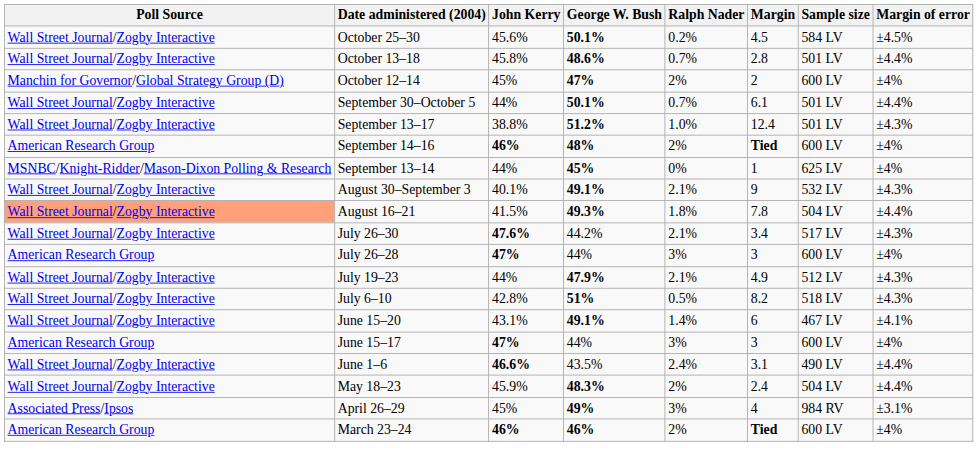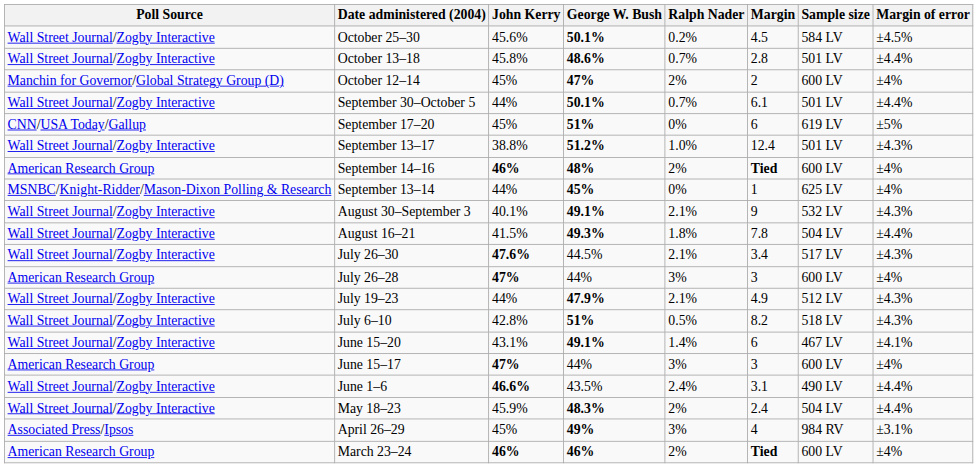 <table class="wikitable">
 <tr>
 <th>Poll Source</th>
 <th>Date administered (2004)</th>
 <th>John Kerry</th>
 <th>George W. Bush</th>
 <th>Ralph Nader</th>
 <th>Margin</th>
 <th>Sample size</th>
 <th>Margin of error</th>
 </tr>
 <tr>
 <td><a href='#'>Wall Street Journal</a>/<a href='#'>Zogby Interactive</a></td>
 <td>October 25–30</td>
 <td>45.6%</td>
 <td><strong>50.1%</strong></td>
 <td>0.2%</td>
 <td>4.5</td>
 <td>584 LV</td>
 <td>±4.5%</td>
 </tr>
 <tr>
 <td><a href='#'>Wall Street Journal</a>/<a href='#'>Zogby Interactive</a></td>
 <td>October 13–18</td>
 <td>45.8%</td>
 <td><strong>48.6%</strong></td>
 <td>0.7%</td>
 <td>2.8</td>
 <td>501 LV</td>
 <td>±4.4%</td>
 </tr>
 <tr>
 <td><a href='#'>Manchin for Governor</a>/<a href='#'>Global Strategy Group (D)</a></td>
 <td>October 12–14</td>
 <td>45%</td>
 <td><strong>47%</strong></td>
 <td>2%</td>
 <td>2</td>
 <td>600 LV</td>
 <td>±4%</td>
 </tr>
 <tr>
 <td><a href='#'>Wall Street Journal</a>/<a href='#'>Zogby Interactive</a></td>
 <td>September 30–October 5</td>
 <td>44%</td>
 <td><strong>50.1%</strong></td>
 <td>0.7%</td>
 <td>6.1</td>
 <td>501 LV</td>
 <td>±4.4%</td>
 </tr>
 <tr>
+<td><a href='#'>CNN</a>/<a href='#'>USA Today</a>/<a href='#'>Gallup</a></td>
+<td>September 17–20</td>
+<td>45%</td>
+<td><strong>51%</strong></td>
+<td>0%</td>
+<td>6</td>
+<td>619 LV</td>
+<td>±5%</td>
+</tr>
+<tr>
 <td><a href='#'>Wall Street Journal</a>/<a href='#'>Zogby Interactive</a></td>
 <td>September 13–17</td>
 <td>38.8%</td>
 <td><strong>51.2%</strong></td>
 <td>1.0%</td>
 <td>12.4</td>
 <td>501 LV</td>
 <td>±4.3%</td>
 </tr>
 <tr>
 <td><a href='#'>American Research Group</a></td>
 <td>September 14–16</td>
 <td><strong>46%</strong></td>
 <td><strong>48%</strong></td>
 <td>2%</td>
 <td><strong>Tied</strong></td>
 <td>600 LV</td>
 <td>±4%</td>
 </tr>
 <tr>
 <td><a href='#'>MSNBC</a>/<a href='#'>Knight-Ridder</a>/<a href='#'>Mason-Dixon Polling & Research</a></td>
 <td>September 13–14</td>
 <td>44%</td>
 <td><strong>45%</strong></td>
 <td>0%</td>
 <td>1</td>
 <td>625 LV</td>
 <td>±4%</td>
 </tr>
 <tr>
 <td><a href='#'>Wall Street Journal</a>/<a href='#'>Zogby Interactive</a></td>
 <td>August 30–September 3</td>
 <td>40.1%</td>
 <td><strong>49.1%</strong></td>
 <td>2.1%</td>
 <td>9</td>
 <td>532 LV</td>
 <td>±4.3%</td>
 </tr>
 <tr>
-<td style="background: lightsalmon;"><a href='#'>Wall Street Journal</a>/<a href='#'>Zogby Interactive</a></td>
+<td><a href='#'>Wall Street Journal</a>/<a href='#'>Zogby Interactive</a></td>
 <td>August 16–21</td>
 <td>41.5%</td>
 <td><strong>49.3%</strong></td>
 <td>1.8%</td>
 <td>7.8</td>
 <td>504 LV</td>
 <td>±4.4%</td>
 </tr>
 <tr>
 <td><a href='#'>Wall Street Journal</a>/<a href='#'>Zogby Interactive</a></td>
 <td>July 26–30</td>
 <td><strong>47.6%</strong></td>
-<td>44.2%</td>
+<td>44.5%</td>
 <td>2.1%</td>
 <td>3.4</td>
 <td>517 LV</td>
 <td>±4.3%</td>
 </tr>
 <tr>
 <td><a href='#'>American Research Group</a></td>
 <td>July 26–28</td>
 <td><strong>47%</strong></td>
 <td>44%</td>
 <td>3%</td>
 <td>3</td>
 <td>600 LV</td>
 <td>±4%</td>
 </tr>
 <tr>
 <td><a href='#'>Wall Street Journal</a>/<a href='#'>Zogby Interactive</a></td>
 <td>July 19–23</td>
 <td>44%</td>
 <td><strong>47.9%</strong></td>
 <td>2.1%</td>
 <td>4.9</td>
 <td>512 LV</td>
 <td>±4.3%</td>
 </tr>
 <tr>
 <td><a href='#'>Wall Street Journal</a>/<a href='#'>Zogby Interactive</a></td>
 <td>July 6–10</td>
 <td>42.8%</td>
 <td><strong>51%</strong></td>
 <td>0.5%</td>
 <td>8.2</td>
 <td>518 LV</td>
 <td>±4.3%</td>
 </tr>
 <tr>
 <td><a href='#'>Wall Street Journal</a>/<a href='#'>Zogby Interactive</a></td>
 <td>June 15–20</td>
 <td>43.1%</td>
 <td><strong>49.1%</strong></td>
 <td>1.4%</td>
 <td>6</td>
 <td>467 LV</td>
 <td>±4.1%</td>
 </tr>
 <tr>
 <td><a href='#'>American Research Group</a></td>
 <td>June 15–17</td>
 <td><strong>47%</strong></td>
 <td>44%</td>
 <td>3%</td>
 <td>3</td>
 <td>600 LV</td>
 <td>±4%</td>
 </tr>
 <tr>
 <td><a href='#'>Wall Street Journal</a>/<a href='#'>Zogby Interactive</a></td>
 <td>June 1–6</td>
 <td><strong>46.6%</strong></td>
 <td>43.5%</td>
 <td>2.4%</td>
 <td>3.1</td>
 <td>490 LV</td>
 <td>±4.4%</td>
 </tr>
 <tr>
 <td><a href='#'>Wall Street Journal</a>/<a href='#'>Zogby Interactive</a></td>
 <td>May 18–23</td>
 <td>45.9%</td>
 <td><strong>48.3%</strong></td>
 <td>2%</td>
 <td>2.4</td>
 <td>504 LV</td>
 <td>±4.4%</td>
 </tr>
 <tr>
 <td><a href='#'>Associated Press</a>/<a href='#'>Ipsos</a></td>
 <td>April 26–29</td>
 <td>45%</td>
 <td><strong>49%</strong></td>
 <td>3%</td>
 <td>4</td>
 <td>984 RV</td>
 <td>±3.1%</td>
 </tr>
 <tr>
 <td><a href='#'>American Research Group</a></td>
 <td>March 23–24</td>
 <td><strong>46%</strong></td>
 <td><strong>46%</strong></td>
 <td>2%</td>
 <td><strong>Tied</strong></td>
 <td>600 LV</td>
 <td>±4%</td>
 </tr>
 </table>
